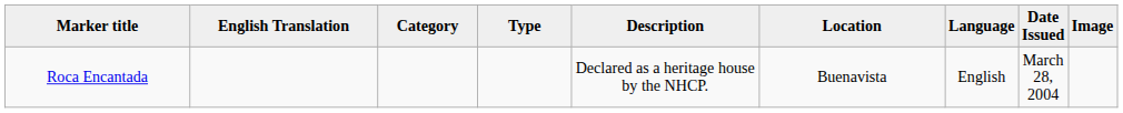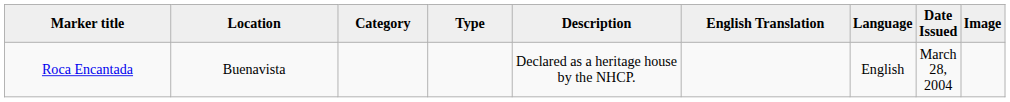 <table class="wikitable" style="width:90%; text-align:center;">
 <tr>
 <th style="width:20%; background:#efefef;">Marker title</th>
-<th style="width:20%; background:#efefef;">English Translation</th>
+<th style="width:20%; background:#efefef;">Location</th>
 <th style="width:10%; background:#efefef;">Category</th>
 <th style="width:10%; background:#efefef;">Type</th>
 <th style="width:20%; background:#efefef;">Description</th>
-<th style="width:20%; background:#efefef;">Location</th>
+<th style="width:20%; background:#efefef;">English Translation</th>
 <th style="width:10%; background:#efefef;">Language</th>
 <th style="width:10%; background:#efefef;">Date Issued</th>
 <th style="width:10%; background:#efefef;">Image</th>
 </tr>
 <tr>
 <td><a href='#'>Roca Encantada</a></td>
-<td></td>
+<td>Buenavista</td>
 <td></td>
 <td></td>
 <td>Declared as a heritage house by the NHCP.</td>
-<td>Buenavista</td>
+<td></td>
 <td>English</td>
 <td>March 28, 2004</td>
 <td></td>
 </tr>
 </table>
